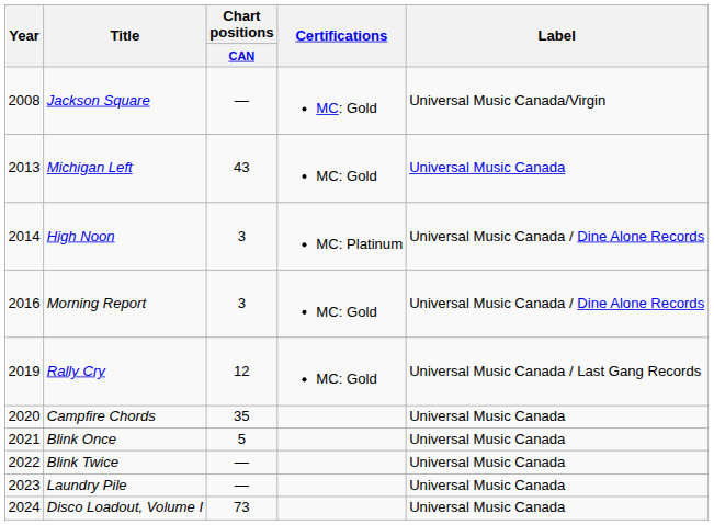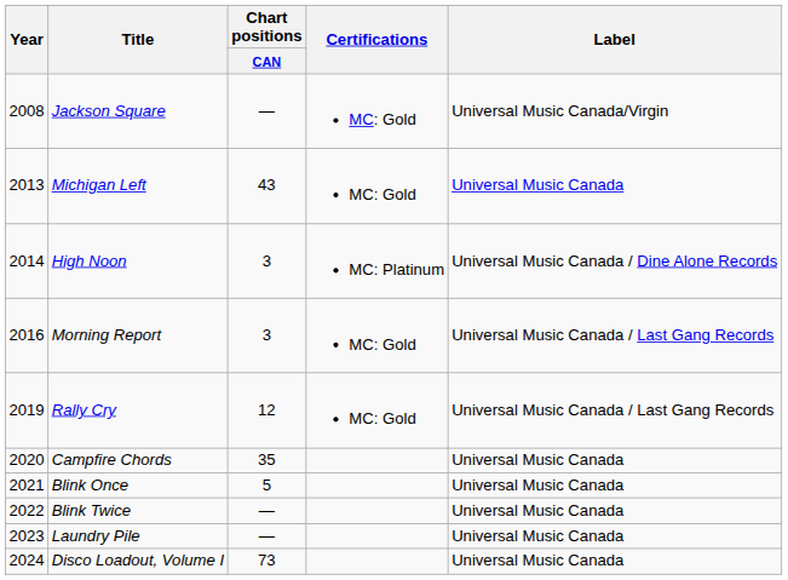 <table class="wikitable">
 <tr>
 <th scope="col" rowspan="2">Year</th>
 <th scope="col" rowspan="2">Title</th>
 <th scope="col">Chart positions</th>
 <th scope="col" rowspan="2"><a href='#'>Certifications</a></th>
 <th scope="col" rowspan="2">Label</th>
 </tr>
 <tr>
 <th scope="col" style="width:36px;"><small><a href='#'>CAN</a></small><br></th>
 </tr>
 <tr>
 <td>2008</td>
 <td><em><a href='#'>Jackson Square</a></em></td>
 <td style="text-align:center;">—</td>
 <td><br><ul><li><a href='#'>MC</a>: Gold</li></ul></td>
 <td>Universal Music Canada/Virgin</td>
 </tr>
 <tr>
 <td>2013</td>
 <td><em><a href='#'>Michigan Left</a></em></td>
 <td style="text-align:center;">43</td>
 <td><br><ul><li>MC: Gold</li></ul></td>
 <td><a href='#'>Universal Music Canada</a></td>
 </tr>
 <tr>
 <td>2014</td>
 <td><em><a href='#'>High Noon</a></em></td>
 <td style="text-align:center;">3</td>
 <td><br><ul><li>MC: Platinum</li></ul></td>
 <td>Universal Music Canada / <a href='#'>Dine Alone Records</a></td>
 </tr>
 <tr>
 <td>2016</td>
 <td><em>Morning Report</em></td>
 <td style="text-align:center;">3</td>
 <td><br><ul><li>MC: Gold</li></ul></td>
-<td>Universal Music Canada / <a href='#'>Dine Alone Records</a></td>
+<td>Universal Music Canada / <a href='#'>Last Gang Records</a></td>
 </tr>
 <tr>
 <td>2019</td>
 <td><em><a href='#'>Rally Cry</a></em></td>
 <td style="text-align:center;">12</td>
 <td><br><ul><li>MC: Gold</li></ul></td>
 <td>Universal Music Canada / Last Gang Records</td>
 </tr>
 <tr>
 <td>2020</td>
 <td><em>Campfire Chords</em></td>
 <td style="text-align:center;">35</td>
 <td></td>
 <td>Universal Music Canada</td>
 </tr>
 <tr>
 <td>2021</td>
 <td><em>Blink Once</em></td>
 <td style="text-align:center;">5</td>
 <td></td>
 <td>Universal Music Canada</td>
 </tr>
 <tr>
 <td>2022</td>
 <td><em>Blink Twice</em></td>
 <td style="text-align:center;">—</td>
 <td></td>
 <td>Universal Music Canada</td>
 </tr>
 <tr>
 <td>2023</td>
 <td><em>Laundry Pile</em></td>
 <td style="text-align:center;">—</td>
 <td></td>
 <td>Universal Music Canada</td>
 </tr>
 <tr>
 <td>2024</td>
 <td><em>Disco Loadout, Volume I</em></td>
 <td style="text-align:center;">73</td>
 <td></td>
 <td>Universal Music Canada</td>
 </tr>
 </table>
